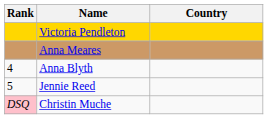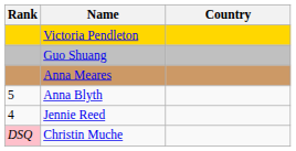 <table class="wikitable">
 <tr>
 <th width=20>Rank</th>
 <th width=150>Name</th>
 <th width=150>Country</th>
 </tr>
 <tr bgcolor=gold>
 <td></td>
 <td><a href='#'>Victoria Pendleton</a></td>
 <td></td>
 </tr>
+<tr bgcolor=silver>
+<td></td>
+<td><a href='#'>Guo Shuang</a></td>
+<td></td>
+</tr>
 <tr bgcolor=cc9966>
 <td></td>
 <td><a href='#'>Anna Meares</a></td>
 <td></td>
 </tr>
 <tr>
-<td>4</td>
+<td>5</td>
 <td><a href='#'>Anna Blyth</a></td>
 <td></td>
 </tr>
 <tr>
-<td>5</td>
+<td>4</td>
 <td><a href='#'>Jennie Reed</a></td>
 <td></td>
 </tr>
 <tr>
 <td style="background: pink;"><em>DSQ</em></td>
 <td><a href='#'>Christin Muche</a></td>
 <td></td>
 </tr>
 </table>
